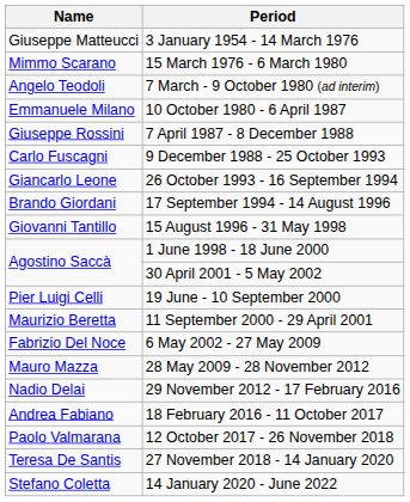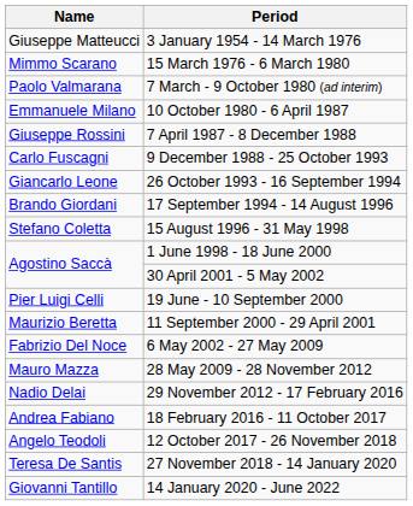 <table class="wikitable">
 <tr>
 <th>Name</th>
 <th>Period</th>
 </tr>
 <tr>
 <td>Giuseppe Matteucci</td>
 <td>3 January 1954 - 14 March 1976</td>
 </tr>
 <tr>
 <td><a href='#'>Mimmo Scarano</a></td>
 <td>15 March 1976 - 6 March 1980</td>
 </tr>
 <tr>
-<td><a href='#'>Angelo Teodoli</a></td>
+<td><a href='#'>Paolo Valmarana</a></td>
 <td>7 March - 9 October 1980 <small>(<em>ad interim</em>)</small></td>
 </tr>
 <tr>
 <td><a href='#'>Emmanuele Milano</a></td>
 <td>10 October 1980 - 6 April 1987</td>
 </tr>
 <tr>
 <td><a href='#'>Giuseppe Rossini</a></td>
 <td>7 April 1987 - 8 December 1988</td>
 </tr>
 <tr>
 <td><a href='#'>Carlo Fuscagni</a></td>
 <td>9 December 1988 - 25 October 1993</td>
 </tr>
 <tr>
 <td><a href='#'>Giancarlo Leone</a></td>
 <td>26 October 1993 - 16 September 1994</td>
 </tr>
 <tr>
 <td><a href='#'>Brando Giordani</a></td>
 <td>17 September 1994 - 14 August 1996</td>
 </tr>
 <tr>
-<td><a href='#'>Giovanni Tantillo</a></td>
+<td><a href='#'>Stefano Coletta</a></td>
 <td>15 August 1996 - 31 May 1998</td>
 </tr>
 <tr>
 <td rowspan="2"><a href='#'>Agostino Saccà</a></td>
 <td>1 June 1998 - 18 June 2000</td>
 </tr>
 <tr>
 <td>30 April 2001 - 5 May 2002</td>
 </tr>
 <tr>
 <td><a href='#'>Pier Luigi Celli</a></td>
 <td>19 June - 10 September 2000</td>
 </tr>
 <tr>
 <td><a href='#'>Maurizio Beretta</a></td>
 <td>11 September 2000 - 29 April 2001</td>
 </tr>
 <tr>
 <td><a href='#'>Fabrizio Del Noce</a></td>
 <td>6 May 2002 - 27 May 2009</td>
 </tr>
 <tr>
 <td><a href='#'>Mauro Mazza</a></td>
 <td>28 May 2009 - 28 November 2012</td>
 </tr>
 <tr>
 <td><a href='#'>Nadio Delai</a></td>
 <td>29 November 2012 - 17 February 2016</td>
 </tr>
 <tr>
 <td><a href='#'>Andrea Fabiano</a></td>
 <td>18 February 2016 - 11 October 2017</td>
 </tr>
 <tr>
-<td><a href='#'>Paolo Valmarana</a></td>
+<td><a href='#'>Angelo Teodoli</a></td>
 <td>12 October 2017 - 26 November 2018</td>
 </tr>
 <tr>
 <td><a href='#'>Teresa De Santis</a></td>
 <td>27 November 2018 - 14 January 2020</td>
 </tr>
 <tr>
-<td><a href='#'>Stefano Coletta</a></td>
+<td><a href='#'>Giovanni Tantillo</a></td>
 <td>14 January 2020 - June 2022</td>
 </tr>
 </table>
